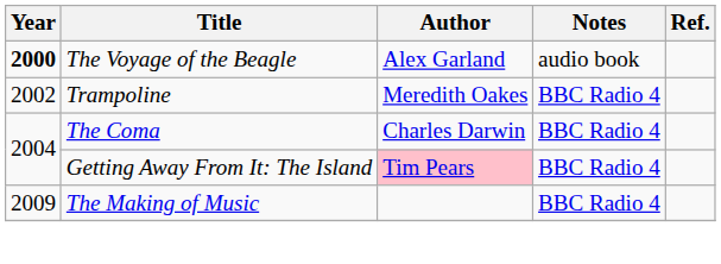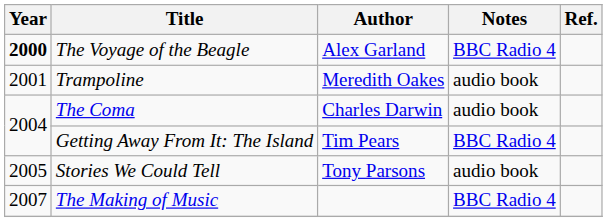 <table class="wikitable sortable">
 <tr>
 <th>Year</th>
 <th>Title</th>
 <th>Author</th>
 <th>Notes</th>
 <th class=unsortable>Ref.</th>
 </tr>
 <tr>
 <td><strong>2000</strong></td>
 <td><em>The Voyage of the Beagle</em></td>
 <td><a href='#'>Alex Garland</a></td>
-<td>audio book</td>
+<td><a href='#'>BBC Radio 4</a></td>
 <td></td>
 </tr>
 <tr>
-<td>2002</td>
+<td>2001</td>
 <td><em>Trampoline</em></td>
 <td><a href='#'>Meredith Oakes</a></td>
-<td><a href='#'>BBC Radio 4</a></td>
+<td>audio book</td>
 <td></td>
 </tr>
 <tr>
 <td rowspan="2">2004</td>
 <td><em><a href='#'>The Coma</a></em></td>
 <td><a href='#'>Charles Darwin</a></td>
+<td>audio book</td>
+<td></td>
+</tr>
+<tr>
+<td><em>Getting Away From It: The Island</em></td>
+<td><a href='#'>Tim Pears</a></td>
 <td><a href='#'>BBC Radio 4</a></td>
 <td></td>
 </tr>
 <tr>
-<td><em>Getting Away From It: The Island</em></td>
-<td style="background: pink;"><a href='#'>Tim Pears</a></td>
-<td><a href='#'>BBC Radio 4</a></td>
+<td>2005</td>
+<td><em>Stories We Could Tell</em></td>
+<td><a href='#'>Tony Parsons</a></td>
+<td>audio book</td>
 <td></td>
 </tr>
 <tr>
-<td>2009</td>
+<td>2007</td>
 <td><em><a href='#'>The Making of Music</a></em></td>
 <td></td>
 <td><a href='#'>BBC Radio 4</a></td>
 <td></td>
 </tr>
 <tr>
 </tr>
 </table>
